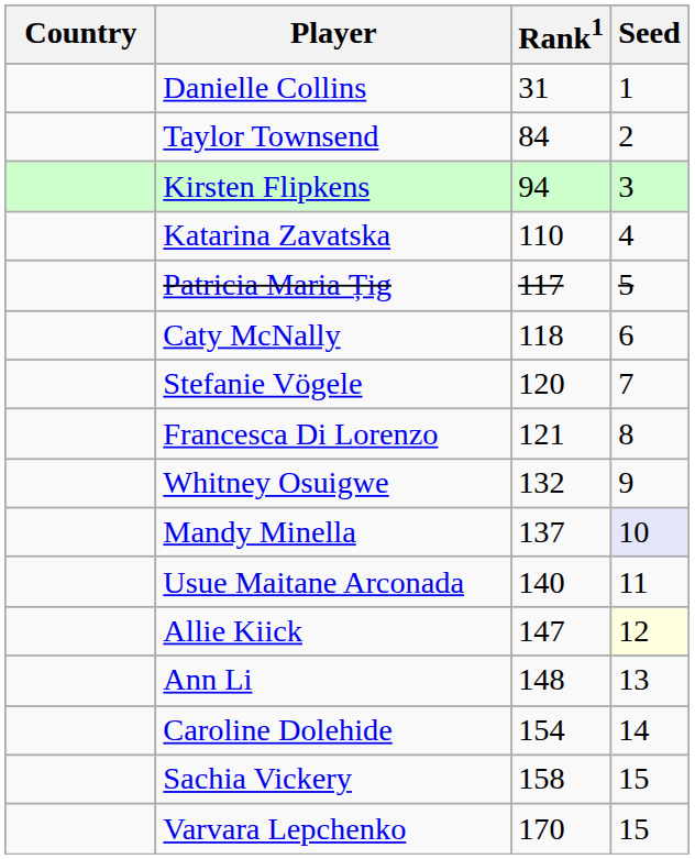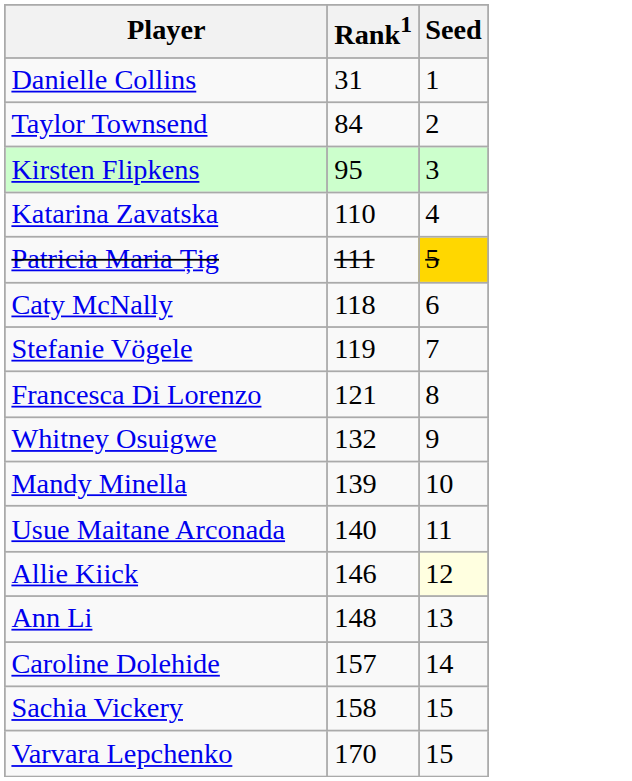 <table class="sortable wikitable">
 <tr>
-<th width="70">Country</th>
 <th width="175">Player</th>
 <th>Rank<sup>1</sup></th>
 <th>Seed</th>
 </tr>
 <tr>
-<td></td>
 <td><a href='#'>Danielle Collins</a></td>
 <td>31</td>
 <td>1</td>
 </tr>
 <tr>
-<td></td>
 <td><a href='#'>Taylor Townsend</a></td>
 <td>84</td>
 <td>2</td>
 </tr>
 <tr style="background:#cfc;">
-<td></td>
 <td><a href='#'>Kirsten Flipkens</a></td>
-<td>94</td>
+<td>95</td>
 <td>3</td>
 </tr>
 <tr>
-<td></td>
 <td><a href='#'>Katarina Zavatska</a></td>
 <td>110</td>
 <td>4</td>
 </tr>
 <tr>
-<td><s></s></td>
 <td><s><a href='#'>Patricia Maria Țig</a></s></td>
-<td><s>117</s></td>
-<td><s>5</s></td>
+<td><s>111</s></td>
+<td style="background: gold;"><s>5</s></td>
 </tr>
 <tr>
-<td></td>
 <td><a href='#'>Caty McNally</a></td>
 <td>118</td>
 <td>6</td>
 </tr>
 <tr>
-<td></td>
 <td><a href='#'>Stefanie Vögele</a></td>
-<td>120</td>
+<td>119</td>
 <td>7</td>
 </tr>
 <tr>
-<td></td>
 <td><a href='#'>Francesca Di Lorenzo</a></td>
 <td>121</td>
 <td>8</td>
 </tr>
 <tr>
-<td></td>
 <td><a href='#'>Whitney Osuigwe</a></td>
 <td>132</td>
 <td>9</td>
 </tr>
 <tr>
-<td></td>
 <td><a href='#'>Mandy Minella</a></td>
-<td>137</td>
-<td style="background: lavender;">10</td>
+<td>139</td>
+<td>10</td>
 </tr>
 <tr>
-<td></td>
 <td><a href='#'>Usue Maitane Arconada</a></td>
 <td>140</td>
 <td>11</td>
 </tr>
 <tr>
-<td></td>
 <td><a href='#'>Allie Kiick</a></td>
-<td>147</td>
+<td>146</td>
 <td style="background: lightyellow;">12</td>
 </tr>
 <tr>
-<td></td>
 <td><a href='#'>Ann Li</a></td>
 <td>148</td>
 <td>13</td>
 </tr>
 <tr>
-<td></td>
 <td><a href='#'>Caroline Dolehide</a></td>
-<td>154</td>
+<td>157</td>
 <td>14</td>
 </tr>
 <tr>
-<td></td>
 <td><a href='#'>Sachia Vickery</a></td>
 <td>158</td>
 <td>15</td>
 </tr>
 <tr>
-<td></td>
 <td><a href='#'>Varvara Lepchenko</a></td>
 <td>170</td>
 <td>15</td>
 </tr>
 </table>
